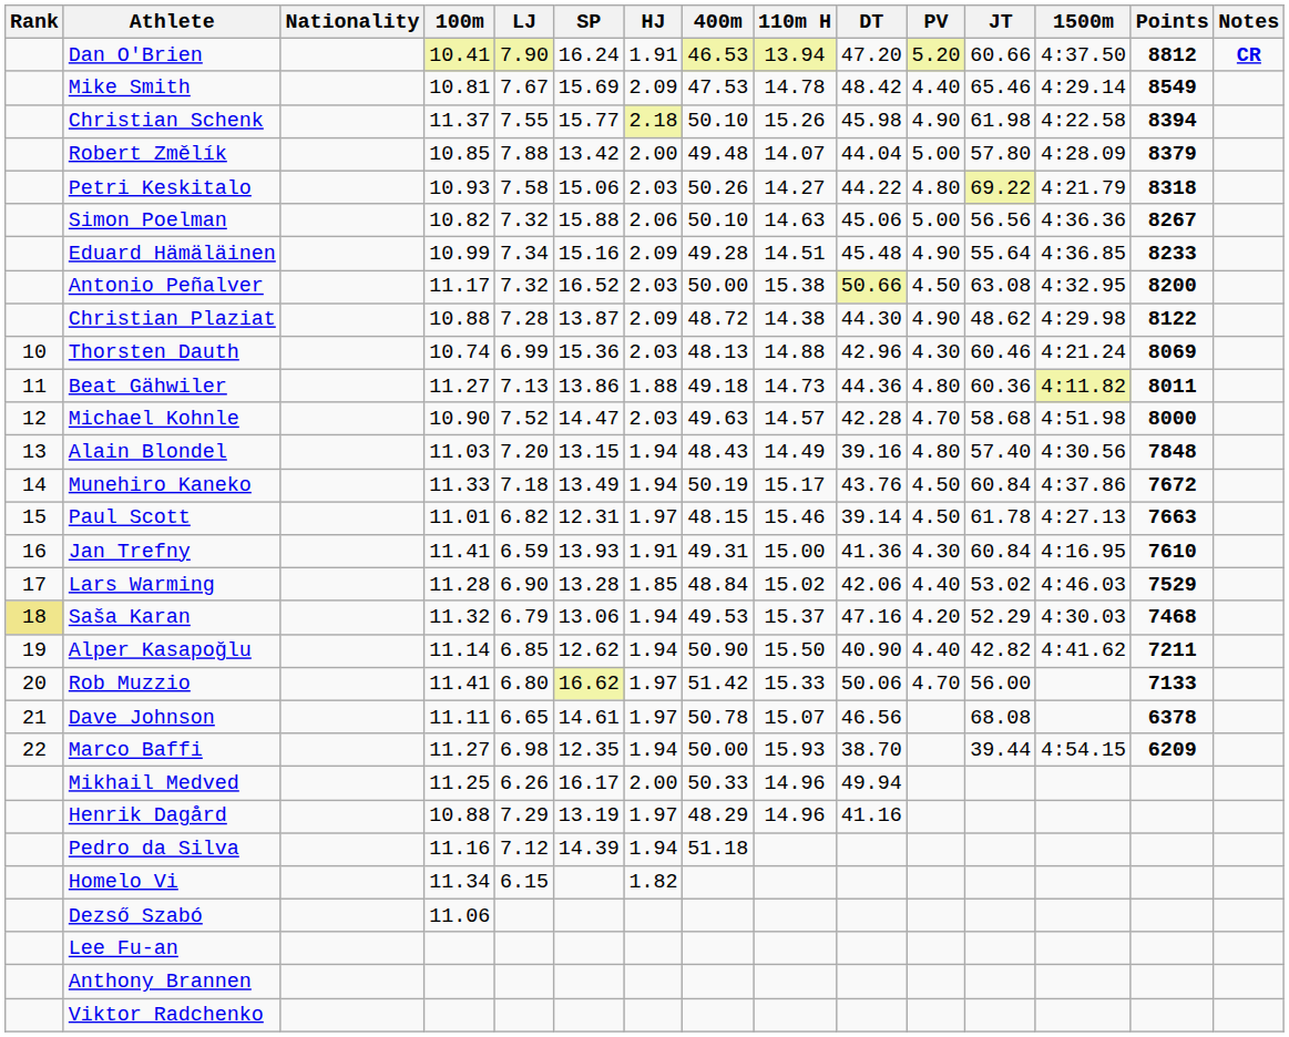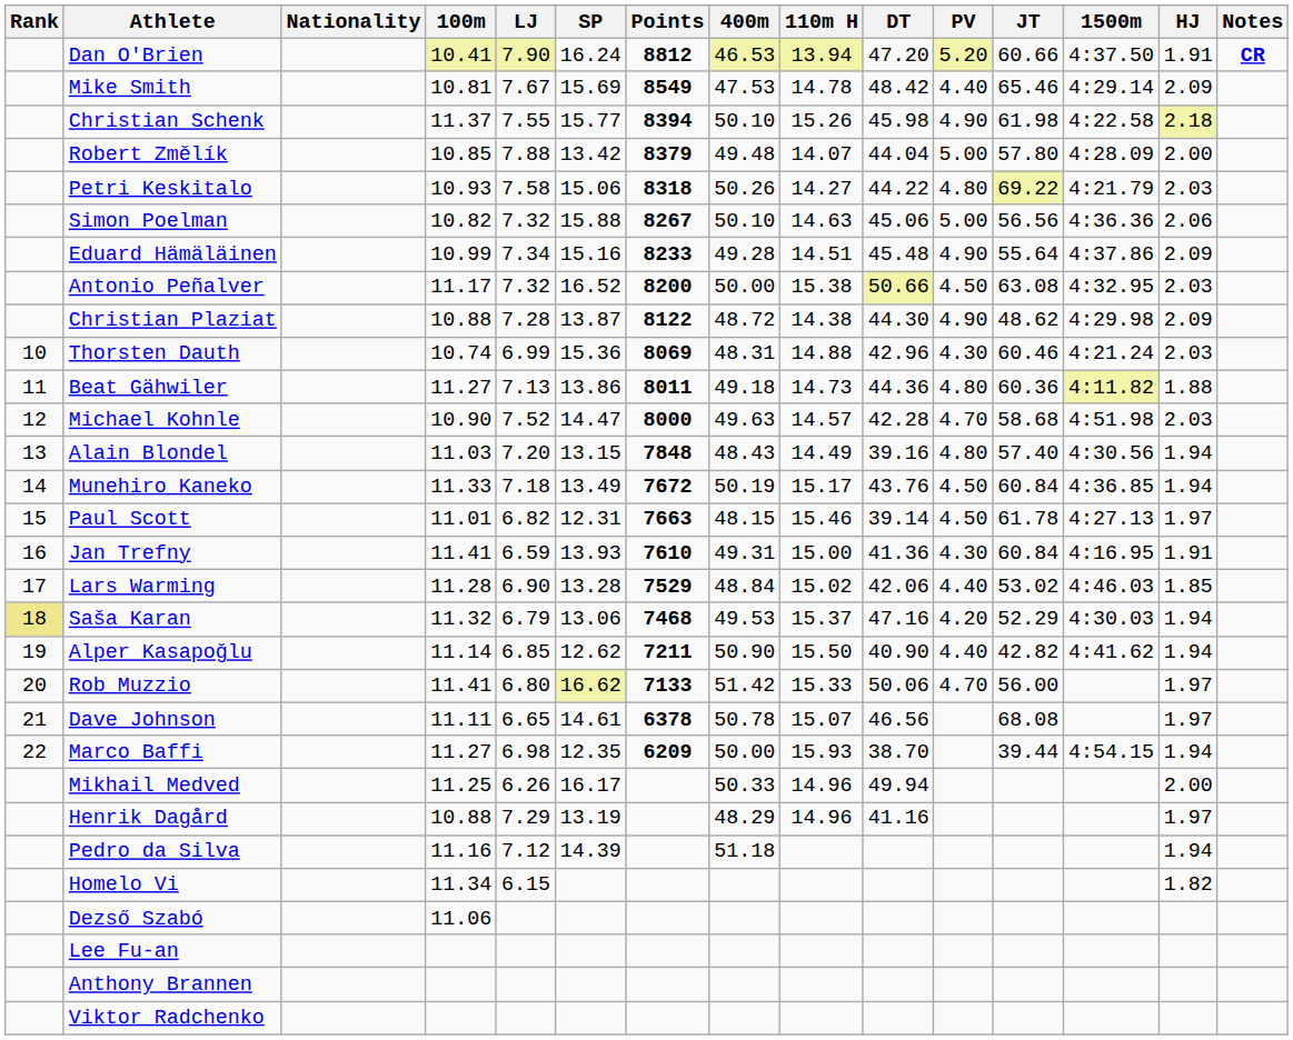 <table class="wikitable sortable" style=" text-align:center;">
 <tr>
 <th>Rank</th>
 <th>Athlete</th>
 <th>Nationality</th>
 <th>100m</th>
 <th>LJ</th>
 <th>SP</th>
-<th>HJ</th>
+<th>Points</th>
 <th>400m</th>
 <th>110m H</th>
 <th>DT</th>
 <th>PV</th>
 <th>JT</th>
 <th>1500m</th>
-<th>Points</th>
+<th>HJ</th>
 <th>Notes</th>
 </tr>
 <tr>
 <td></td>
 <td align=left><a href='#'>Dan O'Brien</a></td>
 <td align=left></td>
 <td bgcolor=#F2F5A9>10.41</td>
 <td bgcolor=#F2F5A9>7.90</td>
 <td>16.24</td>
-<td>1.91</td>
+<td><strong>8812</strong></td>
 <td bgcolor=#F2F5A9>46.53</td>
 <td bgcolor=#F2F5A9>13.94</td>
 <td>47.20</td>
 <td bgcolor=#F2F5A9>5.20</td>
 <td>60.66</td>
 <td>4:37.50</td>
-<td><strong>8812</strong></td>
+<td>1.91</td>
 <td><strong><a href='#'>CR</a></strong></td>
 </tr>
 <tr>
 <td></td>
 <td align=left><a href='#'>Mike Smith</a></td>
 <td align=left></td>
 <td>10.81</td>
 <td>7.67</td>
 <td>15.69</td>
-<td>2.09</td>
+<td><strong>8549</strong></td>
 <td>47.53</td>
 <td>14.78</td>
 <td>48.42</td>
 <td>4.40</td>
 <td>65.46</td>
 <td>4:29.14</td>
-<td><strong>8549</strong></td>
+<td>2.09</td>
 <td></td>
 </tr>
 <tr>
 <td></td>
 <td align=left><a href='#'>Christian Schenk</a></td>
 <td align=left></td>
 <td>11.37</td>
 <td>7.55</td>
 <td>15.77</td>
-<td bgcolor=#F2F5A9>2.18</td>
+<td><strong>8394</strong></td>
 <td>50.10</td>
 <td>15.26</td>
 <td>45.98</td>
 <td>4.90</td>
 <td>61.98</td>
 <td>4:22.58</td>
-<td><strong>8394</strong></td>
+<td bgcolor=#F2F5A9>2.18</td>
 <td></td>
 </tr>
 <tr>
 <td></td>
 <td align=left><a href='#'>Robert Změlík</a></td>
 <td align=left></td>
 <td>10.85</td>
 <td>7.88</td>
 <td>13.42</td>
-<td>2.00</td>
+<td><strong>8379</strong></td>
 <td>49.48</td>
 <td>14.07</td>
 <td>44.04</td>
 <td>5.00</td>
 <td>57.80</td>
 <td>4:28.09</td>
-<td><strong>8379</strong></td>
+<td>2.00</td>
 <td></td>
 </tr>
 <tr>
 <td></td>
 <td align=left><a href='#'>Petri Keskitalo</a></td>
 <td align=left></td>
 <td>10.93</td>
 <td>7.58</td>
 <td>15.06</td>
-<td>2.03</td>
+<td><strong>8318</strong></td>
 <td>50.26</td>
 <td>14.27</td>
 <td>44.22</td>
 <td>4.80</td>
 <td bgcolor=#F2F5A9>69.22</td>
 <td>4:21.79</td>
-<td><strong>8318</strong></td>
+<td>2.03</td>
 <td></td>
 </tr>
 <tr>
 <td></td>
 <td align=left><a href='#'>Simon Poelman</a></td>
 <td align=left></td>
 <td>10.82</td>
 <td>7.32</td>
 <td>15.88</td>
-<td>2.06</td>
+<td><strong>8267</strong></td>
 <td>50.10</td>
 <td>14.63</td>
 <td>45.06</td>
 <td>5.00</td>
 <td>56.56</td>
 <td>4:36.36</td>
-<td><strong>8267</strong></td>
+<td>2.06</td>
 <td></td>
 </tr>
 <tr>
 <td></td>
 <td align=left><a href='#'>Eduard Hämäläinen</a></td>
 <td align=left></td>
 <td>10.99</td>
 <td>7.34</td>
 <td>15.16</td>
-<td>2.09</td>
+<td><strong>8233</strong></td>
 <td>49.28</td>
 <td>14.51</td>
 <td>45.48</td>
 <td>4.90</td>
 <td>55.64</td>
-<td>4:36.85</td>
-<td><strong>8233</strong></td>
+<td>4:37.86</td>
+<td>2.09</td>
 <td></td>
 </tr>
 <tr>
 <td></td>
 <td align=left><a href='#'>Antonio Peñalver</a></td>
 <td align=left></td>
 <td>11.17</td>
 <td>7.32</td>
 <td>16.52</td>
-<td>2.03</td>
+<td><strong>8200</strong></td>
 <td>50.00</td>
 <td>15.38</td>
 <td bgcolor=#F2F5A9>50.66</td>
 <td>4.50</td>
 <td>63.08</td>
 <td>4:32.95</td>
-<td><strong>8200</strong></td>
+<td>2.03</td>
 <td></td>
 </tr>
 <tr>
 <td></td>
 <td align=left><a href='#'>Christian Plaziat</a></td>
 <td align=left></td>
 <td>10.88</td>
 <td>7.28</td>
 <td>13.87</td>
-<td>2.09</td>
+<td><strong>8122</strong></td>
 <td>48.72</td>
 <td>14.38</td>
 <td>44.30</td>
 <td>4.90</td>
 <td>48.62</td>
 <td>4:29.98</td>
-<td><strong>8122</strong></td>
+<td>2.09</td>
 <td></td>
 </tr>
 <tr>
 <td>10</td>
 <td align=left><a href='#'>Thorsten Dauth</a></td>
 <td align=left></td>
 <td>10.74</td>
 <td>6.99</td>
 <td>15.36</td>
-<td>2.03</td>
-<td>48.13</td>
+<td><strong>8069</strong></td>
+<td>48.31</td>
 <td>14.88</td>
 <td>42.96</td>
 <td>4.30</td>
 <td>60.46</td>
 <td>4:21.24</td>
-<td><strong>8069</strong></td>
+<td>2.03</td>
 <td></td>
 </tr>
 <tr>
 <td>11</td>
 <td align=left><a href='#'>Beat Gähwiler</a></td>
 <td align=left></td>
 <td>11.27</td>
 <td>7.13</td>
 <td>13.86</td>
-<td>1.88</td>
+<td><strong>8011</strong></td>
 <td>49.18</td>
 <td>14.73</td>
 <td>44.36</td>
 <td>4.80</td>
 <td>60.36</td>
 <td bgcolor=#F2F5A9>4:11.82</td>
-<td><strong>8011</strong></td>
+<td>1.88</td>
 <td></td>
 </tr>
 <tr>
 <td>12</td>
 <td align=left><a href='#'>Michael Kohnle</a></td>
 <td align=left></td>
 <td>10.90</td>
 <td>7.52</td>
 <td>14.47</td>
-<td>2.03</td>
+<td><strong>8000</strong></td>
 <td>49.63</td>
 <td>14.57</td>
 <td>42.28</td>
 <td>4.70</td>
 <td>58.68</td>
 <td>4:51.98</td>
-<td><strong>8000</strong></td>
+<td>2.03</td>
 <td></td>
 </tr>
 <tr>
 <td>13</td>
 <td align=left><a href='#'>Alain Blondel</a></td>
 <td align=left></td>
 <td>11.03</td>
 <td>7.20</td>
 <td>13.15</td>
-<td>1.94</td>
+<td><strong>7848</strong></td>
 <td>48.43</td>
 <td>14.49</td>
 <td>39.16</td>
 <td>4.80</td>
 <td>57.40</td>
 <td>4:30.56</td>
-<td><strong>7848</strong></td>
+<td>1.94</td>
 <td></td>
 </tr>
 <tr>
 <td>14</td>
 <td align=left><a href='#'>Munehiro Kaneko</a></td>
 <td align=left></td>
 <td>11.33</td>
 <td>7.18</td>
 <td>13.49</td>
-<td>1.94</td>
+<td><strong>7672</strong></td>
 <td>50.19</td>
 <td>15.17</td>
 <td>43.76</td>
 <td>4.50</td>
 <td>60.84</td>
-<td>4:37.86</td>
-<td><strong>7672</strong></td>
+<td>4:36.85</td>
+<td>1.94</td>
 <td></td>
 </tr>
 <tr>
 <td>15</td>
 <td align=left><a href='#'>Paul Scott</a></td>
 <td align=left></td>
 <td>11.01</td>
 <td>6.82</td>
 <td>12.31</td>
-<td>1.97</td>
+<td><strong>7663</strong></td>
 <td>48.15</td>
 <td>15.46</td>
 <td>39.14</td>
 <td>4.50</td>
 <td>61.78</td>
 <td>4:27.13</td>
-<td><strong>7663</strong></td>
+<td>1.97</td>
 <td></td>
 </tr>
 <tr>
 <td>16</td>
 <td align=left><a href='#'>Jan Trefny</a></td>
 <td align=left></td>
 <td>11.41</td>
 <td>6.59</td>
 <td>13.93</td>
-<td>1.91</td>
+<td><strong>7610</strong></td>
 <td>49.31</td>
 <td>15.00</td>
 <td>41.36</td>
 <td>4.30</td>
 <td>60.84</td>
 <td>4:16.95</td>
-<td><strong>7610</strong></td>
+<td>1.91</td>
 <td></td>
 </tr>
 <tr>
 <td>17</td>
 <td align=left><a href='#'>Lars Warming</a></td>
 <td align=left></td>
 <td>11.28</td>
 <td>6.90</td>
 <td>13.28</td>
-<td>1.85</td>
+<td><strong>7529</strong></td>
 <td>48.84</td>
 <td>15.02</td>
 <td>42.06</td>
 <td>4.40</td>
 <td>53.02</td>
 <td>4:46.03</td>
-<td><strong>7529</strong></td>
+<td>1.85</td>
 <td></td>
 </tr>
 <tr>
 <td style="background: khaki;">18</td>
 <td align=left><a href='#'>Saša Karan</a></td>
 <td align=left></td>
 <td>11.32</td>
 <td>6.79</td>
 <td>13.06</td>
-<td>1.94</td>
+<td><strong>7468</strong></td>
 <td>49.53</td>
 <td>15.37</td>
 <td>47.16</td>
 <td>4.20</td>
 <td>52.29</td>
 <td>4:30.03</td>
-<td><strong>7468</strong></td>
+<td>1.94</td>
 <td></td>
 </tr>
 <tr>
 <td>19</td>
 <td align=left><a href='#'>Alper Kasapoğlu</a></td>
 <td align=left></td>
 <td>11.14</td>
 <td>6.85</td>
 <td>12.62</td>
-<td>1.94</td>
+<td><strong>7211</strong></td>
 <td>50.90</td>
 <td>15.50</td>
 <td>40.90</td>
 <td>4.40</td>
 <td>42.82</td>
 <td>4:41.62</td>
-<td><strong>7211</strong></td>
+<td>1.94</td>
 <td></td>
 </tr>
 <tr>
 <td>20</td>
 <td align=left><a href='#'>Rob Muzzio</a></td>
 <td align=left></td>
 <td>11.41</td>
 <td>6.80</td>
 <td bgcolor=#F2F5A9>16.62</td>
-<td>1.97</td>
+<td><strong>7133</strong></td>
 <td>51.42</td>
 <td>15.33</td>
 <td>50.06</td>
 <td>4.70</td>
 <td>56.00</td>
 <td></td>
-<td><strong>7133</strong></td>
+<td>1.97</td>
 <td></td>
 </tr>
 <tr>
 <td>21</td>
 <td align=left><a href='#'>Dave Johnson</a></td>
 <td align=left></td>
 <td>11.11</td>
 <td>6.65</td>
 <td>14.61</td>
-<td>1.97</td>
+<td><strong>6378</strong></td>
 <td>50.78</td>
 <td>15.07</td>
 <td>46.56</td>
 <td></td>
 <td>68.08</td>
 <td></td>
-<td><strong>6378</strong></td>
+<td>1.97</td>
 <td></td>
 </tr>
 <tr>
 <td>22</td>
 <td align=left><a href='#'>Marco Baffi</a></td>
 <td align=left></td>
 <td>11.27</td>
 <td>6.98</td>
 <td>12.35</td>
-<td>1.94</td>
+<td><strong>6209</strong></td>
 <td>50.00</td>
 <td>15.93</td>
 <td>38.70</td>
 <td></td>
 <td>39.44</td>
 <td>4:54.15</td>
-<td><strong>6209</strong></td>
+<td>1.94</td>
 <td></td>
 </tr>
 <tr>
 <td></td>
 <td align=left><a href='#'>Mikhail Medved</a></td>
 <td align=left></td>
 <td>11.25</td>
 <td>6.26</td>
 <td>16.17</td>
-<td>2.00</td>
+<td><strong></strong></td>
 <td>50.33</td>
 <td>14.96</td>
 <td>49.94</td>
 <td></td>
 <td></td>
 <td></td>
-<td><strong></strong></td>
+<td>2.00</td>
 <td></td>
 </tr>
 <tr>
 <td></td>
 <td align=left><a href='#'>Henrik Dagård</a></td>
 <td align=left></td>
 <td>10.88</td>
 <td>7.29</td>
 <td>13.19</td>
-<td>1.97</td>
+<td><strong></strong></td>
 <td>48.29</td>
 <td>14.96</td>
 <td>41.16</td>
 <td></td>
 <td></td>
 <td></td>
-<td><strong></strong></td>
+<td>1.97</td>
 <td></td>
 </tr>
 <tr>
 <td></td>
 <td align=left><a href='#'>Pedro da Silva</a></td>
 <td align=left></td>
 <td>11.16</td>
 <td>7.12</td>
 <td>14.39</td>
-<td>1.94</td>
+<td><strong></strong></td>
 <td>51.18</td>
 <td></td>
 <td></td>
 <td></td>
 <td></td>
 <td></td>
-<td><strong></strong></td>
+<td>1.94</td>
 <td></td>
 </tr>
 <tr>
 <td></td>
 <td align=left><a href='#'>Homelo Vi</a></td>
 <td align=left></td>
 <td>11.34</td>
 <td>6.15</td>
 <td></td>
-<td>1.82</td>
+<td><strong></strong></td>
 <td></td>
 <td></td>
 <td></td>
 <td></td>
 <td></td>
 <td></td>
-<td><strong></strong></td>
+<td>1.82</td>
 <td></td>
 </tr>
 <tr>
 <td></td>
 <td align=left><a href='#'>Dezső Szabó</a></td>
 <td align=left></td>
 <td>11.06</td>
 <td></td>
 <td></td>
+<td><strong></strong></td>
 <td></td>
 <td></td>
 <td></td>
 <td></td>
 <td></td>
 <td></td>
 <td></td>
-<td><strong></strong></td>
 <td></td>
 </tr>
 <tr>
 <td></td>
 <td align=left><a href='#'>Lee Fu-an</a></td>
 <td align=left></td>
 <td></td>
 <td></td>
 <td></td>
+<td><strong></strong></td>
 <td></td>
 <td></td>
 <td></td>
 <td></td>
 <td></td>
 <td></td>
 <td></td>
-<td><strong></strong></td>
 <td></td>
 </tr>
 <tr>
 <td></td>
 <td align=left><a href='#'>Anthony Brannen</a></td>
 <td align=left></td>
 <td></td>
 <td></td>
 <td></td>
+<td><strong></strong></td>
 <td></td>
 <td></td>
 <td></td>
 <td></td>
 <td></td>
 <td></td>
 <td></td>
-<td><strong></strong></td>
 <td></td>
 </tr>
 <tr>
 <td></td>
 <td align=left><a href='#'>Viktor Radchenko</a></td>
 <td align=left></td>
 <td></td>
 <td></td>
 <td></td>
+<td><strong></strong></td>
 <td></td>
 <td></td>
 <td></td>
 <td></td>
 <td></td>
 <td></td>
 <td></td>
-<td><strong></strong></td>
 <td></td>
 </tr>
 </table>
